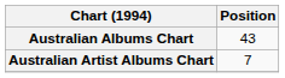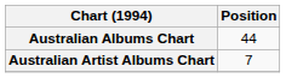 <table class="wikitable sortable plainrowheaders" style="text-align:center">
 <tr>
 <th scope="col">Chart (1994)</th>
 <th scope="col">Position</th>
 </tr>
 <tr>
 <th scope="row">Australian Albums Chart</th>
-<td>43</td>
+<td>44</td>
 </tr>
 <tr>
 <th scope="row">Australian Artist Albums Chart</th>
 <td>7</td>
 </tr>
 <tr>
 </tr>
 </table>
